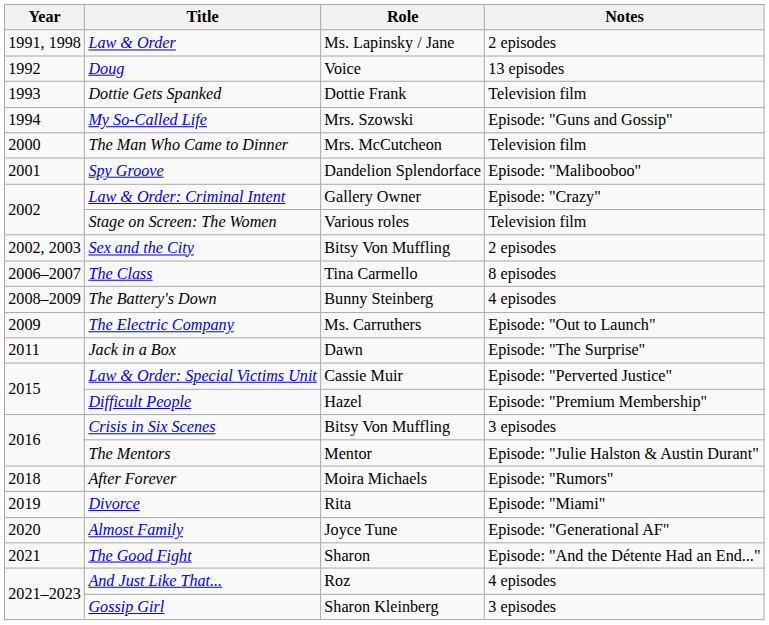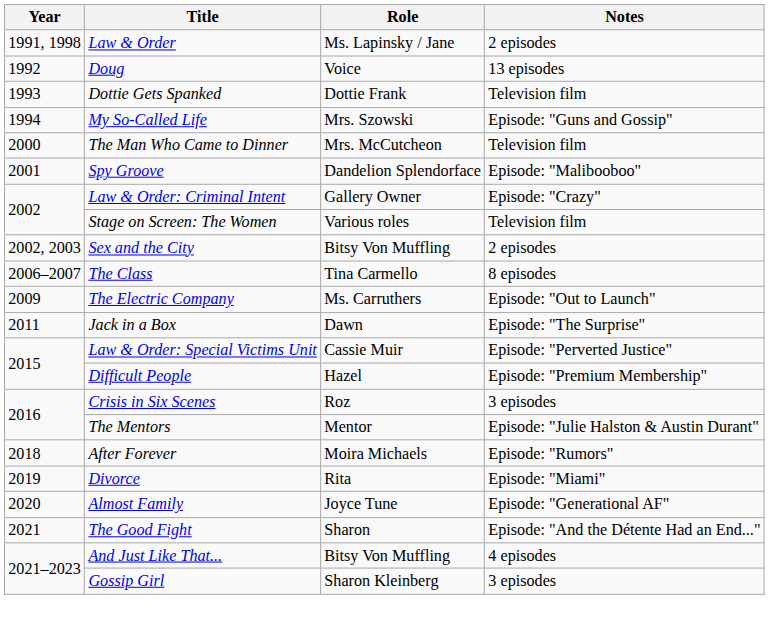 <table class="wikitable sortable">
 <tr>
 <th>Year</th>
 <th>Title</th>
 <th>Role</th>
 <th>Notes</th>
 </tr>
 <tr>
 <td>1991, 1998</td>
 <td><em><a href='#'>Law & Order</a></em></td>
 <td>Ms. Lapinsky / Jane</td>
 <td>2 episodes</td>
 </tr>
 <tr>
 <td>1992</td>
 <td><a href='#'><em>Doug</em></a></td>
 <td>Voice</td>
 <td>13 episodes</td>
 </tr>
 <tr>
 <td>1993</td>
 <td><em>Dottie Gets Spanked</em></td>
 <td>Dottie Frank</td>
 <td>Television film</td>
 </tr>
 <tr>
 <td>1994</td>
 <td><em><a href='#'>My So-Called Life</a></em></td>
 <td>Mrs. Szowski</td>
 <td>Episode: "Guns and Gossip"</td>
 </tr>
 <tr>
 <td>2000</td>
 <td><em>The Man Who Came to Dinner</em></td>
 <td>Mrs. McCutcheon</td>
 <td>Television film</td>
 </tr>
 <tr>
 <td>2001</td>
 <td><em><a href='#'>Spy Groove</a></em></td>
 <td>Dandelion Splendorface</td>
 <td>Episode: "Malibooboo"</td>
 </tr>
 <tr>
 <td rowspan="2">2002</td>
 <td><em><a href='#'>Law & Order: Criminal Intent</a></em></td>
 <td>Gallery Owner</td>
 <td>Episode: "Crazy"</td>
 </tr>
 <tr>
 <td><em>Stage on Screen: The Women</em></td>
 <td>Various roles</td>
 <td>Television film</td>
 </tr>
 <tr>
 <td>2002, 2003</td>
 <td><em><a href='#'>Sex and the City</a></em></td>
 <td>Bitsy Von Muffling</td>
 <td>2 episodes</td>
 </tr>
 <tr>
 <td>2006–2007</td>
 <td><a href='#'><em>The Class</em></a></td>
 <td>Tina Carmello</td>
 <td>8 episodes</td>
 </tr>
 <tr>
-<td>2008–2009</td>
-<td><em>The Battery's Down</em></td>
-<td>Bunny Steinberg</td>
-<td>4 episodes</td>
-</tr>
-<tr>
 <td>2009</td>
 <td><a href='#'><em>The Electric Company</em></a></td>
 <td>Ms. Carruthers</td>
 <td>Episode: "Out to Launch"</td>
 </tr>
 <tr>
 <td>2011</td>
 <td><em>Jack in a Box</em></td>
 <td>Dawn</td>
 <td>Episode: "The Surprise"</td>
 </tr>
 <tr>
 <td rowspan="2">2015</td>
 <td><em><a href='#'>Law & Order: Special Victims Unit</a></em></td>
 <td>Cassie Muir</td>
 <td>Episode: "Perverted Justice"</td>
 </tr>
 <tr>
 <td><em><a href='#'>Difficult People</a></em></td>
 <td>Hazel</td>
 <td>Episode: "Premium Membership"</td>
 </tr>
 <tr>
 <td rowspan="2">2016</td>
 <td><em><a href='#'>Crisis in Six Scenes</a></em></td>
-<td>Bitsy Von Muffling</td>
+<td>Roz</td>
 <td>3 episodes</td>
 </tr>
 <tr>
 <td><em>The Mentors</em></td>
 <td>Mentor</td>
 <td>Episode: "Julie Halston & Austin Durant"</td>
 </tr>
 <tr>
 <td>2018</td>
 <td><em>After Forever</em></td>
 <td>Moira Michaels</td>
 <td>Episode: "Rumors"</td>
 </tr>
 <tr>
 <td>2019</td>
 <td><a href='#'><em>Divorce</em></a></td>
 <td>Rita</td>
 <td>Episode: "Miami"</td>
 </tr>
 <tr>
 <td>2020</td>
 <td><em><a href='#'>Almost Family</a></em></td>
 <td>Joyce Tune</td>
 <td>Episode: "Generational AF"</td>
 </tr>
 <tr>
 <td>2021</td>
 <td><em><a href='#'>The Good Fight</a></em></td>
 <td>Sharon</td>
 <td>Episode: "And the Détente Had an End..."</td>
 </tr>
 <tr>
 <td rowspan="2">2021–2023</td>
 <td><em><a href='#'>And Just Like That...</a></em></td>
-<td>Roz</td>
+<td>Bitsy Von Muffling</td>
 <td>4 episodes</td>
 </tr>
 <tr>
 <td><a href='#'><em>Gossip Girl</em></a></td>
 <td>Sharon Kleinberg</td>
 <td>3 episodes</td>
 </tr>
 </table>
